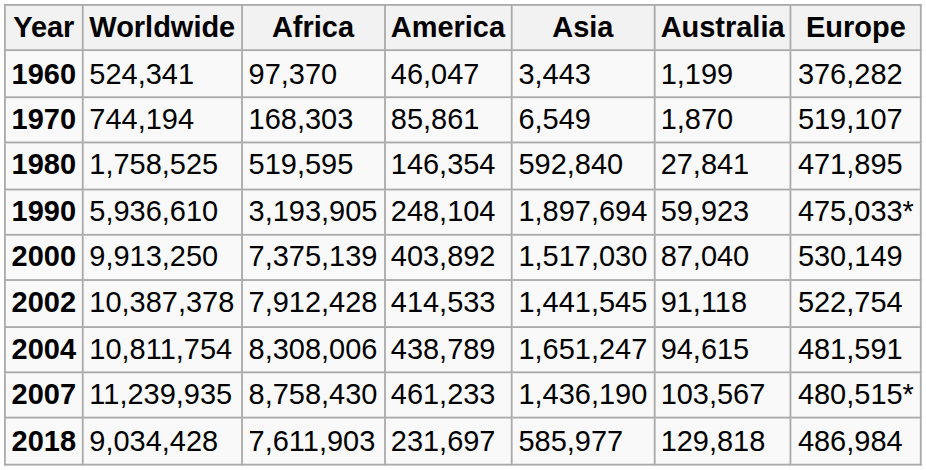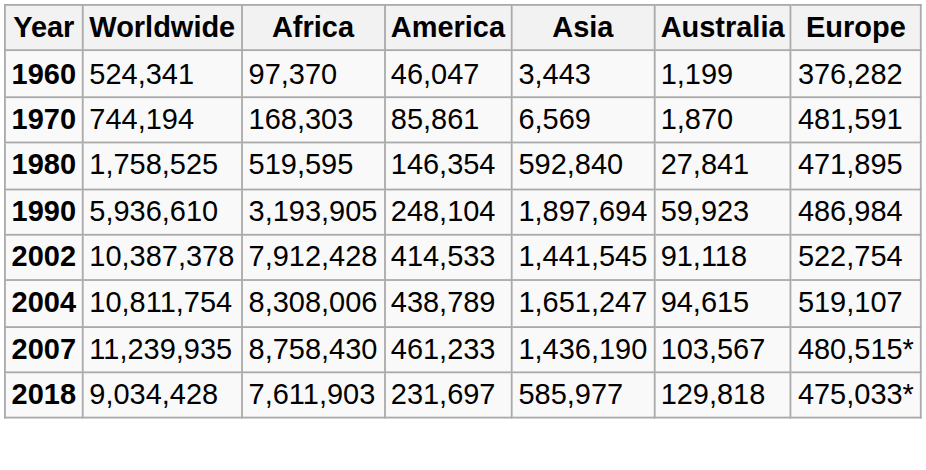 <table class="wikitable sortable">
 <tr class="hintergrundfrabe5">
 <th>Year</th>
 <th>Worldwide</th>
 <th>Africa</th>
 <th>America</th>
 <th>Asia</th>
 <th>Australia</th>
 <th>Europe</th>
 </tr>
 <tr>
 <td><strong>1960</strong></td>
 <td>524,341</td>
 <td>97,370</td>
 <td>46,047</td>
 <td>3,443</td>
 <td>1,199</td>
 <td>376,282</td>
 </tr>
 <tr>
 <td><strong>1970</strong></td>
 <td>744,194</td>
 <td>168,303</td>
 <td>85,861</td>
-<td>6,549</td>
+<td>6,569</td>
 <td>1,870</td>
-<td>519,107</td>
+<td>481,591</td>
 </tr>
 <tr>
 <td><strong>1980</strong></td>
 <td>1,758,525</td>
 <td>519,595</td>
 <td>146,354</td>
 <td>592,840</td>
 <td>27,841</td>
 <td>471,895</td>
 </tr>
 <tr>
 <td><strong>1990</strong></td>
 <td>5,936,610</td>
 <td>3,193,905</td>
 <td>248,104</td>
 <td>1,897,694</td>
 <td>59,923</td>
-<td>475,033*</td>
-</tr>
-<tr>
-<td><strong>2000</strong></td>
-<td>9,913,250</td>
-<td>7,375,139</td>
-<td>403,892</td>
-<td>1,517,030</td>
-<td>87,040</td>
-<td>530,149</td>
+<td>486,984</td>
 </tr>
 <tr>
 <td><strong>2002</strong></td>
 <td>10,387,378</td>
 <td>7,912,428</td>
 <td>414,533</td>
 <td>1,441,545</td>
 <td>91,118</td>
 <td>522,754</td>
 </tr>
 <tr>
 <td><strong>2004</strong></td>
 <td>10,811,754</td>
 <td>8,308,006</td>
 <td>438,789</td>
 <td>1,651,247</td>
 <td>94,615</td>
-<td>481,591</td>
+<td>519,107</td>
 </tr>
 <tr>
 <td><strong>2007</strong></td>
 <td>11,239,935</td>
 <td>8,758,430</td>
 <td>461,233</td>
 <td>1,436,190</td>
 <td>103,567</td>
 <td>480,515*</td>
 </tr>
 <tr>
 <td><strong>2018</strong></td>
 <td>9,034,428</td>
 <td>7,611,903</td>
 <td>231,697</td>
 <td>585,977</td>
 <td>129,818</td>
-<td>486,984</td>
+<td>475,033*</td>
 </tr>
 </table>
